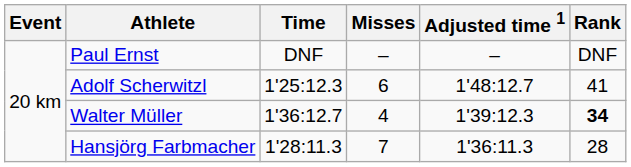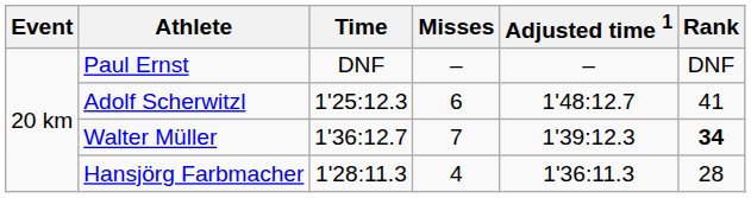 <table class="wikitable" style="font-size:90%">
 <tr>
 <th>Event</th>
 <th>Athlete</th>
 <th>Time</th>
 <th>Misses</th>
 <th>Adjusted time <sup>1</sup></th>
 <th>Rank</th>
 </tr>
 <tr>
 <td rowspan="4">20 km</td>
 <td><a href='#'>Paul Ernst</a></td>
 <td align="center">DNF</td>
 <td align="center">–</td>
 <td align="center">–</td>
 <td align="center">DNF</td>
 </tr>
 <tr>
 <td><a href='#'>Adolf Scherwitzl</a></td>
 <td align="center">1'25:12.3</td>
 <td align="center">6</td>
 <td align="center">1'48:12.7</td>
 <td align="center">41</td>
 </tr>
 <tr>
 <td><a href='#'>Walter Müller</a></td>
 <td align="center">1'36:12.7</td>
-<td align="center">4</td>
+<td align="center">7</td>
 <td align="center">1'39:12.3</td>
 <td align="center"><strong>34</strong></td>
 </tr>
 <tr>
 <td><a href='#'>Hansjörg Farbmacher</a></td>
 <td align="center">1'28:11.3</td>
-<td align="center">7</td>
+<td align="center">4</td>
 <td align="center">1'36:11.3</td>
 <td align="center">28</td>
 </tr>
 </table>
